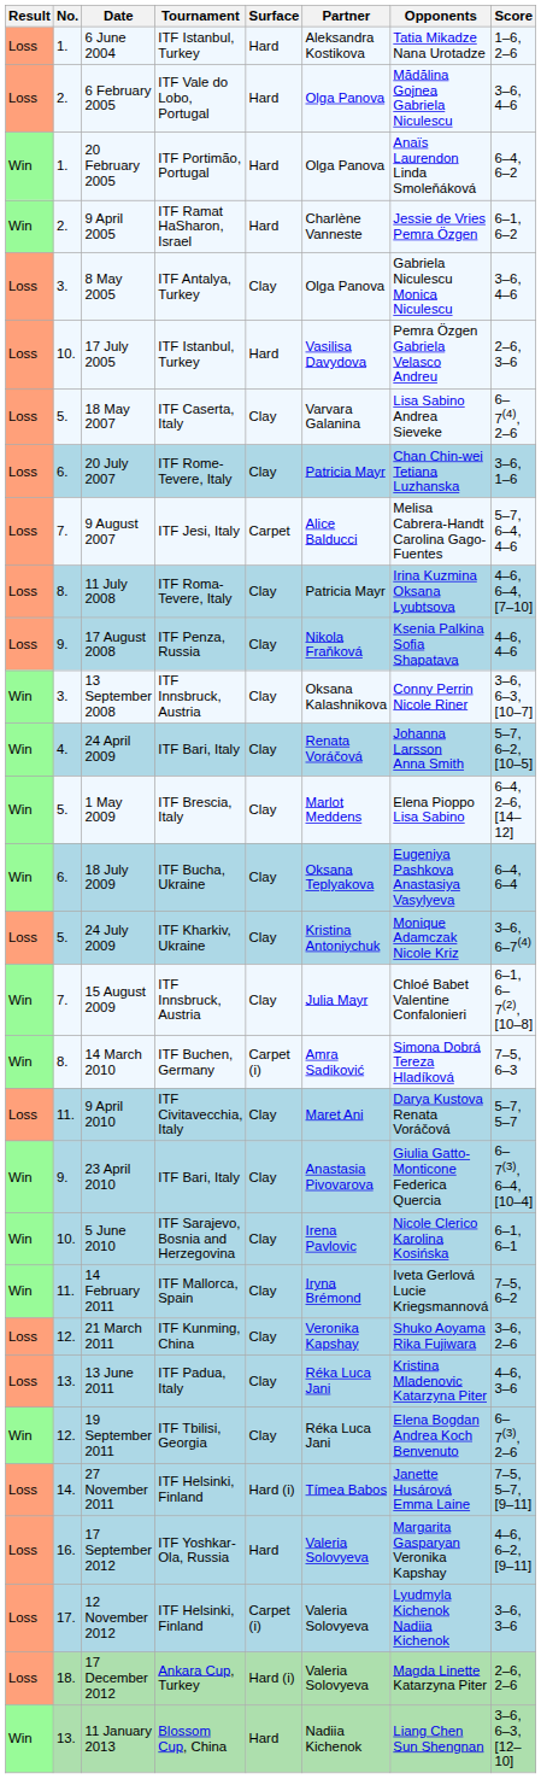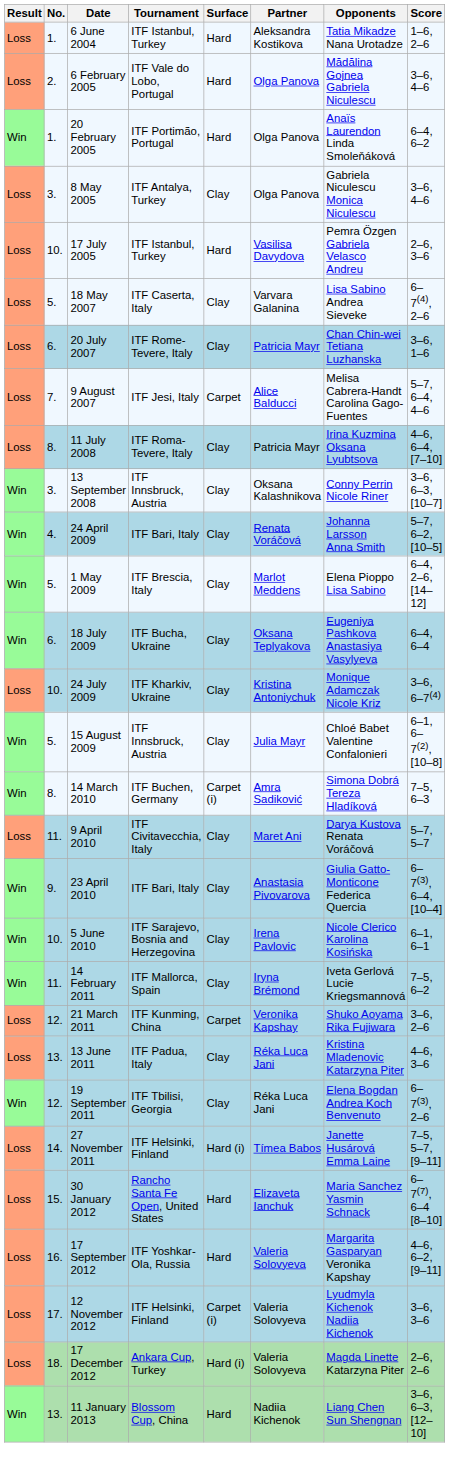 <table class="sortable wikitable">
 <tr>
 <th>Result</th>
 <th>No.</th>
 <th>Date</th>
 <th>Tournament</th>
 <th>Surface</th>
 <th>Partner</th>
 <th>Opponents</th>
 <th class="unsortable">Score</th>
 </tr>
 <tr style="background:#f0f8ff;">
 <td style="background:#ffa07a;">Loss</td>
 <td>1.</td>
 <td>6 June 2004</td>
 <td>ITF Istanbul, Turkey</td>
 <td>Hard</td>
 <td> Aleksandra Kostikova</td>
 <td> <a href='#'>Tatia Mikadze</a> <br>  Nana Urotadze</td>
 <td>1–6, 2–6</td>
 </tr>
 <tr style="background:#f0f8ff;">
 <td style="background:#ffa07a;">Loss</td>
 <td>2.</td>
 <td>6 February 2005</td>
 <td>ITF Vale do Lobo, Portugal</td>
 <td>Hard</td>
 <td> <a href='#'>Olga Panova</a></td>
 <td> <a href='#'>Mădălina Gojnea</a> <br>  <a href='#'>Gabriela Niculescu</a></td>
 <td>3–6, 4–6</td>
 </tr>
 <tr style="background:#f0f8ff;">
 <td style="background:#98fb98;">Win</td>
 <td>1.</td>
 <td>20 February 2005</td>
 <td>ITF Portimão, Portugal</td>
 <td>Hard</td>
 <td> Olga Panova</td>
 <td> <a href='#'>Anaïs Laurendon</a> <br>  Linda Smoleňáková</td>
 <td>6–4, 6–2</td>
-</tr>
-<tr style="background:#f0f8ff;">
-<td style="background:#98fb98;">Win</td>
-<td>2.</td>
-<td>9 April 2005</td>
-<td>ITF Ramat HaSharon, Israel</td>
-<td>Hard</td>
-<td> Charlène Vanneste</td>
-<td> <a href='#'>Jessie de Vries</a> <br>  <a href='#'>Pemra Özgen</a></td>
-<td>6–1, 6–2</td>
 </tr>
 <tr style="background:#f0f8ff;">
 <td style="background:#ffa07a;">Loss</td>
 <td>3.</td>
 <td>8 May 2005</td>
 <td>ITF Antalya, Turkey</td>
 <td>Clay</td>
 <td> Olga Panova</td>
 <td> Gabriela Niculescu <br>  <a href='#'>Monica Niculescu</a></td>
 <td>3–6, 4–6</td>
 </tr>
 <tr style="background:#f0f8ff;">
 <td style="background:#ffa07a;">Loss</td>
 <td>10.</td>
 <td>17 July 2005</td>
 <td>ITF Istanbul, Turkey</td>
 <td>Hard</td>
 <td> <a href='#'>Vasilisa Davydova</a></td>
 <td> Pemra Özgen <br>  <a href='#'>Gabriela Velasco Andreu</a></td>
 <td>2–6, 3–6</td>
 </tr>
 <tr style="background:#f0f8ff;">
 <td style="background:#ffa07a;">Loss</td>
 <td>5.</td>
 <td>18 May 2007</td>
 <td>ITF Caserta, Italy</td>
 <td>Clay</td>
 <td> Varvara Galanina</td>
 <td> <a href='#'>Lisa Sabino</a> <br>  Andrea Sieveke</td>
 <td>6–7<sup>(4)</sup>, 2–6</td>
 </tr>
 <tr style="background:lightblue;">
 <td style="background:#ffa07a;">Loss</td>
 <td>6.</td>
 <td>20 July 2007</td>
 <td>ITF Rome-Tevere, Italy</td>
 <td>Clay</td>
 <td> <a href='#'>Patricia Mayr</a></td>
 <td> <a href='#'>Chan Chin-wei</a> <br>  <a href='#'>Tetiana Luzhanska</a></td>
 <td>3–6, 1–6</td>
 </tr>
 <tr style="background:#f0f8ff;">
 <td style="background:#ffa07a;">Loss</td>
 <td>7.</td>
 <td>9 August 2007</td>
 <td>ITF Jesi, Italy</td>
 <td>Carpet</td>
 <td> <a href='#'>Alice Balducci</a></td>
 <td> Melisa Cabrera-Handt <br>  Carolina Gago-Fuentes</td>
 <td>5–7, 6–4, 4–6</td>
 </tr>
 <tr style="background:lightblue;">
 <td style="background:#ffa07a;">Loss</td>
 <td>8.</td>
 <td>11 July 2008</td>
 <td>ITF Roma-Tevere, Italy</td>
 <td>Clay</td>
 <td> Patricia Mayr</td>
 <td> <a href='#'>Irina Kuzmina</a> <br>  <a href='#'>Oksana Lyubtsova</a></td>
 <td>4–6, 6–4, [7–10]</td>
 </tr>
-<tr style="background:lightblue;">
-<td style="background:#ffa07a;">Loss</td>
-<td>9.</td>
-<td>17 August 2008</td>
-<td>ITF Penza, Russia</td>
-<td>Clay</td>
-<td> <a href='#'>Nikola Fraňková</a></td>
-<td> <a href='#'>Ksenia Palkina</a> <br>  <a href='#'>Sofia Shapatava</a></td>
-<td>4–6, 4–6</td>
-</tr>
 <tr style="background:#f0f8ff;">
 <td style="background:#98fb98;">Win</td>
 <td>3.</td>
 <td>13 September 2008</td>
 <td>ITF Innsbruck, Austria</td>
 <td>Clay</td>
 <td> Oksana Kalashnikova</td>
 <td> <a href='#'>Conny Perrin</a> <br>  <a href='#'>Nicole Riner</a></td>
 <td>3–6, 6–3, [10–7]</td>
 </tr>
 <tr style="background:lightblue;">
 <td style="background:#98fb98;">Win</td>
 <td>4.</td>
 <td>24 April 2009</td>
 <td>ITF Bari, Italy</td>
 <td>Clay</td>
 <td> <a href='#'>Renata Voráčová</a></td>
 <td> <a href='#'>Johanna Larsson</a> <br>  <a href='#'>Anna Smith</a></td>
 <td>5–7, 6–2, [10–5]</td>
 </tr>
 <tr style="background:#f0f8ff;">
 <td style="background:#98fb98;">Win</td>
 <td>5.</td>
 <td>1 May 2009</td>
 <td>ITF Brescia, Italy</td>
 <td>Clay</td>
 <td> <a href='#'>Marlot Meddens</a></td>
 <td> Elena Pioppo <br>  <a href='#'>Lisa Sabino</a></td>
 <td>6–4, 2–6, [14–12]</td>
 </tr>
 <tr style="background:lightblue;">
 <td style="background:#98fb98;">Win</td>
 <td>6.</td>
 <td>18 July 2009</td>
 <td>ITF Bucha, Ukraine</td>
 <td>Clay</td>
 <td> <a href='#'>Oksana Teplyakova</a></td>
 <td> <a href='#'>Eugeniya Pashkova</a> <br>  <a href='#'>Anastasiya Vasylyeva</a></td>
 <td>6–4, 6–4</td>
 </tr>
 <tr style="background:lightblue;">
 <td style="background:#ffa07a;">Loss</td>
-<td>5.</td>
+<td>10.</td>
 <td>24 July 2009</td>
 <td>ITF Kharkiv, Ukraine</td>
 <td>Clay</td>
 <td> <a href='#'>Kristina Antoniychuk</a></td>
 <td> <a href='#'>Monique Adamczak</a> <br>  <a href='#'>Nicole Kriz</a></td>
 <td>3–6, 6–7<sup>(4)</sup></td>
 </tr>
 <tr style="background:#f0f8ff;">
 <td style="background:#98fb98;">Win</td>
-<td>7.</td>
+<td>5.</td>
 <td>15 August 2009</td>
 <td>ITF Innsbruck, Austria</td>
 <td>Clay</td>
 <td> <a href='#'>Julia Mayr</a></td>
 <td> Chloé Babet <br>  Valentine Confalonieri</td>
 <td>6–1, 6–7<sup>(2)</sup>, [10–8]</td>
 </tr>
 <tr style="background:#f0f8ff;">
 <td style="background:#98fb98;">Win</td>
 <td>8.</td>
 <td>14 March 2010</td>
 <td>ITF Buchen, Germany</td>
 <td>Carpet (i)</td>
 <td> <a href='#'>Amra Sadiković</a></td>
 <td> <a href='#'>Simona Dobrá</a> <br>  <a href='#'>Tereza Hladíková</a></td>
 <td>7–5, 6–3</td>
 </tr>
 <tr style="background:lightblue;">
 <td style="background:#ffa07a;">Loss</td>
 <td>11.</td>
 <td>9 April 2010</td>
 <td>ITF Civitavecchia, Italy</td>
 <td>Clay</td>
 <td> <a href='#'>Maret Ani</a></td>
 <td> <a href='#'>Darya Kustova</a> <br>  Renata Voráčová</td>
 <td>5–7, 5–7</td>
 </tr>
 <tr style="background:lightblue;">
 <td style="background:#98fb98;">Win</td>
 <td>9.</td>
 <td>23 April 2010</td>
 <td>ITF Bari, Italy</td>
 <td>Clay</td>
 <td> <a href='#'>Anastasia Pivovarova</a></td>
 <td> <a href='#'>Giulia Gatto-Monticone</a> <br>  Federica Quercia</td>
 <td>6–7<sup>(3)</sup>, 6–4, [10–4]</td>
 </tr>
 <tr style="background:lightblue;">
 <td style="background:#98fb98;">Win</td>
 <td>10.</td>
 <td>5 June 2010</td>
 <td>ITF Sarajevo, <br>Bosnia and Herzegovina</td>
 <td>Clay</td>
 <td> <a href='#'>Irena Pavlovic</a></td>
 <td> <a href='#'>Nicole Clerico</a> <br>  <a href='#'>Karolina Kosińska</a></td>
 <td>6–1, 6–1</td>
 </tr>
 <tr style="background:lightblue;">
 <td style="background:#98fb98;">Win</td>
 <td>11.</td>
 <td>14 February 2011</td>
 <td>ITF Mallorca, Spain</td>
 <td>Clay</td>
 <td> <a href='#'>Iryna Brémond</a></td>
 <td> Iveta Gerlová <br>  Lucie Kriegsmannová</td>
 <td>7–5, 6–2</td>
 </tr>
 <tr style="background:lightblue;">
 <td style="background:#ffa07a;">Loss</td>
 <td>12.</td>
 <td>21 March 2011</td>
 <td>ITF Kunming, China</td>
-<td>Clay</td>
+<td>Carpet</td>
 <td> <a href='#'>Veronika Kapshay</a></td>
 <td> <a href='#'>Shuko Aoyama</a> <br>  <a href='#'>Rika Fujiwara</a></td>
 <td>3–6, 2–6</td>
 </tr>
 <tr style="background:lightblue;">
 <td style="background:#ffa07a;">Loss</td>
 <td>13.</td>
 <td>13 June 2011</td>
 <td>ITF Padua, Italy</td>
 <td>Clay</td>
 <td> <a href='#'>Réka Luca Jani</a></td>
 <td> <a href='#'>Kristina Mladenovic</a> <br>  <a href='#'>Katarzyna Piter</a></td>
 <td>4–6, 3–6</td>
 </tr>
 <tr style="background:lightblue;">
 <td style="background:#98fb98;">Win</td>
 <td>12.</td>
 <td>19 September 2011</td>
 <td>ITF Tbilisi, Georgia</td>
 <td>Clay</td>
 <td> Réka Luca Jani</td>
 <td> <a href='#'>Elena Bogdan</a> <br>  <a href='#'>Andrea Koch Benvenuto</a></td>
 <td>6–7<sup>(3)</sup>, 2–6</td>
 </tr>
 <tr style="background:lightblue;">
 <td style="background:#ffa07a;">Loss</td>
 <td>14.</td>
 <td>27 November 2011</td>
 <td>ITF Helsinki, Finland</td>
 <td>Hard (i)</td>
 <td> <a href='#'>Tímea Babos</a></td>
 <td> <a href='#'>Janette Husárová</a> <br>  <a href='#'>Emma Laine</a></td>
 <td>7–5, 5–7, [9–11]</td>
+</tr>
+<tr style="background:lightblue;">
+<td style="background:#ffa07a;">Loss</td>
+<td>15.</td>
+<td>30 January 2012</td>
+<td><a href='#'>Rancho Santa Fe Open</a>, United States</td>
+<td>Hard</td>
+<td> <a href='#'>Elizaveta Ianchuk</a></td>
+<td> <a href='#'>Maria Sanchez</a> <br>  <a href='#'>Yasmin Schnack</a></td>
+<td>6–7<sup>(7)</sup>, 6–4 [8–10]</td>
 </tr>
 <tr style="background:lightblue;">
 <td style="background:#ffa07a;">Loss</td>
 <td>16.</td>
 <td>17 September 2012</td>
 <td>ITF Yoshkar-Ola, Russia</td>
 <td>Hard</td>
 <td> <a href='#'>Valeria Solovyeva</a></td>
 <td> <a href='#'>Margarita Gasparyan</a> <br>  Veronika Kapshay</td>
 <td>4–6, 6–2, [9–11]</td>
 </tr>
 <tr style="background:lightblue;">
 <td style="background:#ffa07a;">Loss</td>
 <td>17.</td>
 <td>12 November 2012</td>
 <td>ITF Helsinki, Finland</td>
 <td>Carpet (i)</td>
 <td> Valeria Solovyeva</td>
 <td> <a href='#'>Lyudmyla Kichenok</a> <br>  <a href='#'>Nadiia Kichenok</a></td>
 <td>3–6, 3–6</td>
 </tr>
 <tr style="background:#addfad;">
 <td style="background:#ffa07a;">Loss</td>
 <td>18.</td>
 <td>17 December 2012</td>
 <td><a href='#'>Ankara Cup</a>, Turkey</td>
 <td>Hard (i)</td>
 <td> Valeria Solovyeva</td>
 <td> <a href='#'>Magda Linette</a> <br>  Katarzyna Piter</td>
 <td>2–6, 2–6</td>
 </tr>
 <tr style="background:#addfad;">
 <td style="background:#98fb98;">Win</td>
 <td>13.</td>
 <td>11 January 2013</td>
 <td><a href='#'>Blossom Cup</a>, China</td>
 <td>Hard</td>
 <td> Nadiia Kichenok</td>
 <td> <a href='#'>Liang Chen</a> <br>  <a href='#'>Sun Shengnan</a></td>
 <td>3–6, 6–3, [12–10]</td>
 </tr>
 </table>
